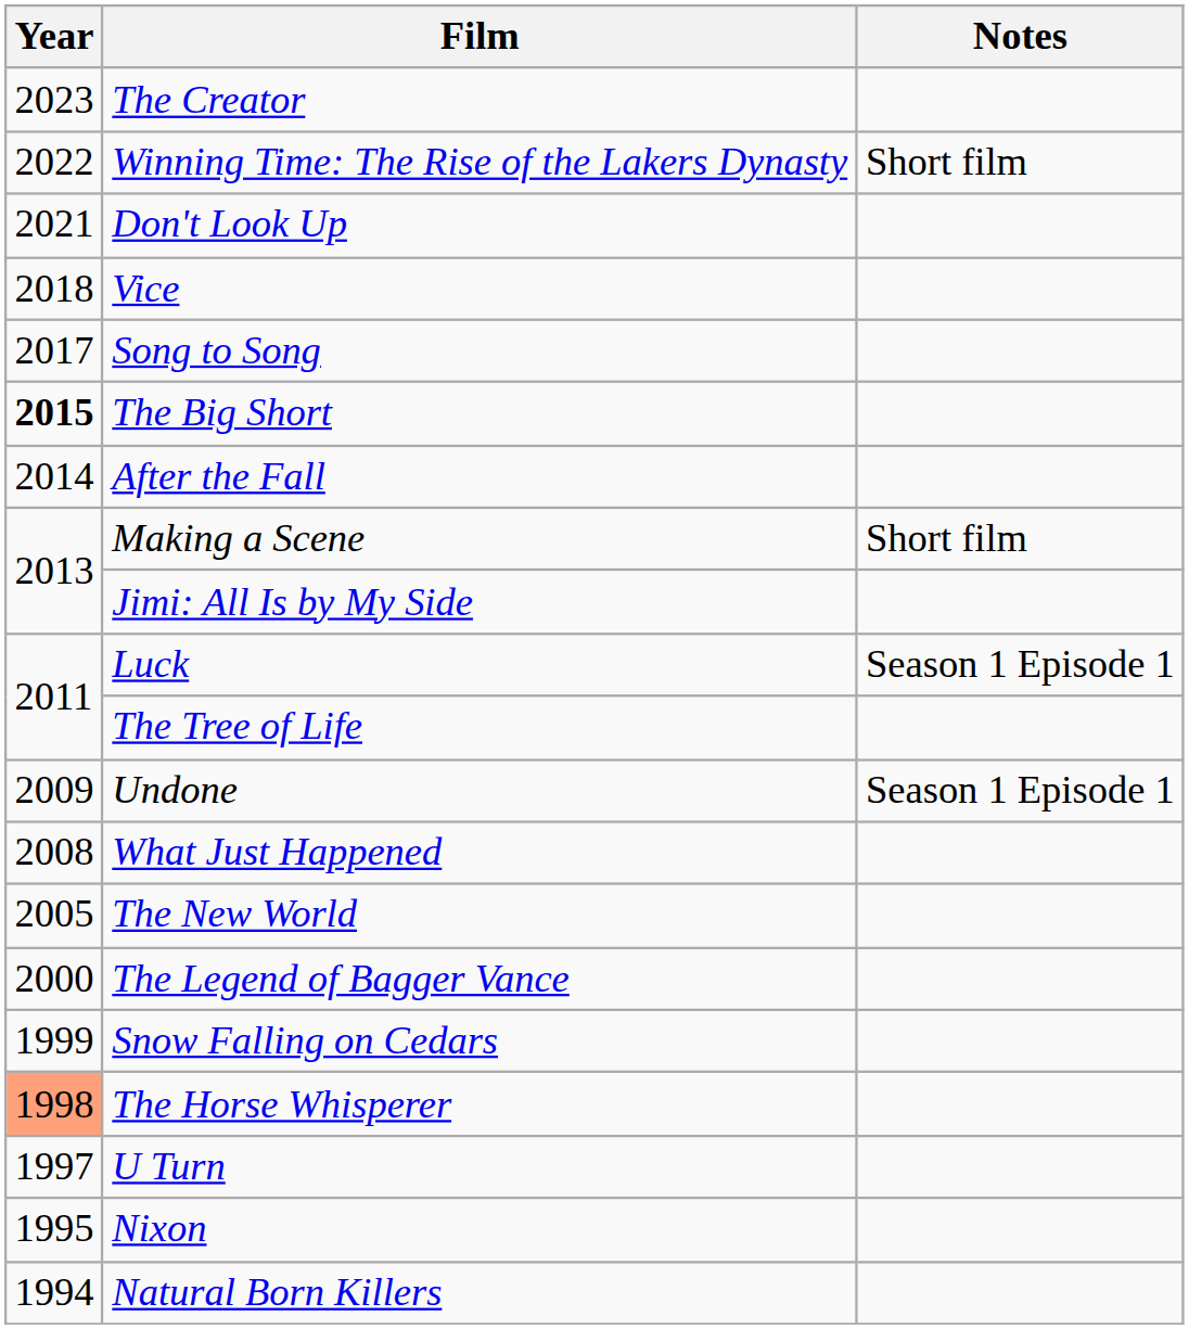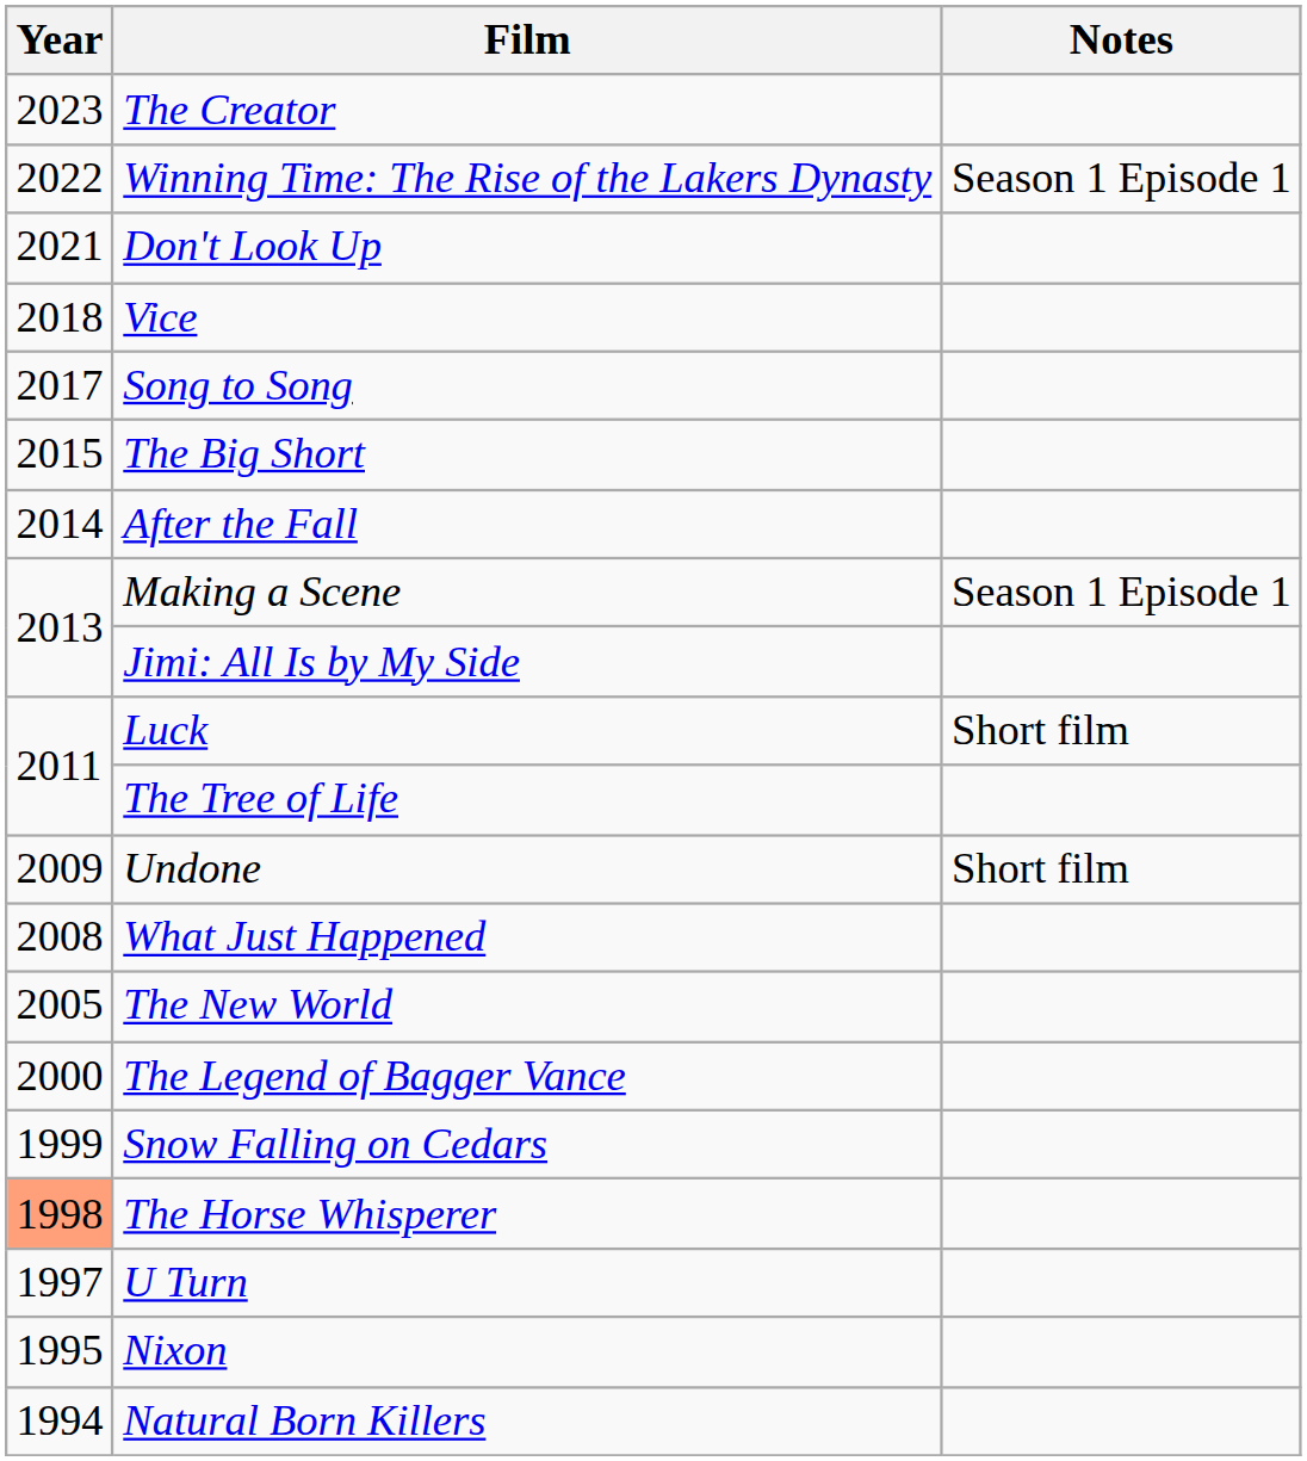 <table class="wikitable">
 <tr>
 <th>Year</th>
 <th>Film</th>
 <th>Notes</th>
 </tr>
 <tr>
 <td>2023</td>
 <td><em><a href='#'>The Creator</a></em></td>
 <td></td>
 </tr>
 <tr>
 <td>2022</td>
 <td><em><a href='#'>Winning Time: The Rise of the Lakers Dynasty</a></em></td>
-<td>Short film</td>
+<td>Season 1 Episode 1</td>
 </tr>
 <tr>
 <td>2021</td>
 <td><em><a href='#'>Don't Look Up</a></em></td>
 <td></td>
 </tr>
 <tr>
 <td>2018</td>
 <td><em><a href='#'>Vice</a></em></td>
 <td></td>
 </tr>
 <tr>
 <td>2017</td>
 <td><em><a href='#'>Song to Song</a></em></td>
 <td></td>
 </tr>
 <tr>
-<td><strong>2015</strong></td>
+<td>2015</td>
 <td><em><a href='#'>The Big Short</a></em></td>
 <td></td>
 </tr>
 <tr>
 <td>2014</td>
 <td><em><a href='#'>After the Fall</a></em></td>
 <td></td>
 </tr>
 <tr>
 <td rowspan="2">2013</td>
 <td><em>Making a Scene</em></td>
-<td>Short film</td>
+<td>Season 1 Episode 1</td>
 </tr>
 <tr>
 <td><em><a href='#'>Jimi: All Is by My Side</a></em></td>
 <td></td>
 </tr>
 <tr>
 <td rowspan="2">2011</td>
 <td><em><a href='#'>Luck</a></em></td>
-<td>Season 1 Episode 1</td>
+<td>Short film</td>
 </tr>
 <tr>
 <td><em><a href='#'>The Tree of Life</a></em></td>
 <td></td>
 </tr>
 <tr>
 <td>2009</td>
 <td><em>Undone</em></td>
-<td>Season 1 Episode 1</td>
+<td>Short film</td>
 </tr>
 <tr>
 <td>2008</td>
 <td><em><a href='#'>What Just Happened</a></em></td>
 <td></td>
 </tr>
 <tr>
 <td>2005</td>
 <td><em><a href='#'>The New World</a></em></td>
 <td></td>
 </tr>
 <tr>
 <td>2000</td>
 <td><em><a href='#'>The Legend of Bagger Vance</a></em></td>
 <td></td>
 </tr>
 <tr>
 <td>1999</td>
 <td><em><a href='#'>Snow Falling on Cedars</a></em></td>
 <td></td>
 </tr>
 <tr>
 <td style="background: lightsalmon;">1998</td>
 <td><em><a href='#'>The Horse Whisperer</a></em></td>
 <td></td>
 </tr>
 <tr>
 <td>1997</td>
 <td><em><a href='#'>U Turn</a></em></td>
 <td></td>
 </tr>
 <tr>
 <td>1995</td>
 <td><em><a href='#'>Nixon</a></em></td>
 <td></td>
 </tr>
 <tr>
 <td>1994</td>
 <td><em><a href='#'>Natural Born Killers</a></em></td>
 <td></td>
 </tr>
 </table>
